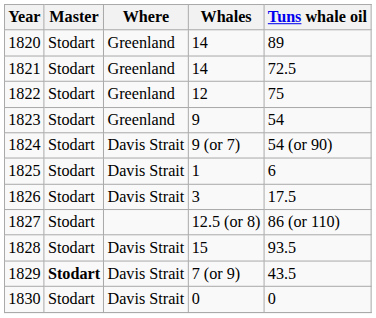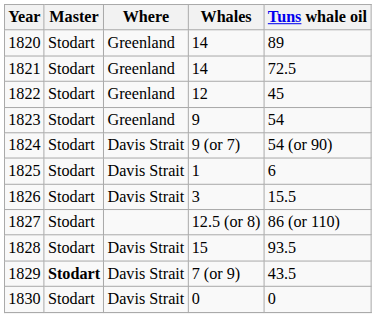 <table class="sortable wikitable">
 <tr>
 <th>Year</th>
 <th>Master</th>
 <th>Where</th>
 <th>Whales</th>
 <th><a href='#'>Tuns</a> whale oil</th>
 </tr>
 <tr>
 <td>1820</td>
 <td>Stodart</td>
 <td>Greenland</td>
 <td>14</td>
 <td>89</td>
 </tr>
 <tr>
 <td>1821</td>
 <td>Stodart</td>
 <td>Greenland</td>
 <td>14</td>
 <td>72.5</td>
 </tr>
 <tr>
 <td>1822</td>
 <td>Stodart</td>
 <td>Greenland</td>
 <td>12</td>
-<td>75</td>
+<td>45</td>
 </tr>
 <tr>
 <td>1823</td>
 <td>Stodart</td>
 <td>Greenland</td>
 <td>9</td>
 <td>54</td>
 </tr>
 <tr>
 <td>1824</td>
 <td>Stodart</td>
 <td>Davis Strait</td>
 <td>9 (or 7)</td>
 <td>54 (or 90)</td>
 </tr>
 <tr>
 <td>1825</td>
 <td>Stodart</td>
 <td>Davis Strait</td>
 <td>1</td>
 <td>6</td>
 </tr>
 <tr>
 <td>1826</td>
 <td>Stodart</td>
 <td>Davis Strait</td>
 <td>3</td>
-<td>17.5</td>
+<td>15.5</td>
 </tr>
 <tr>
 <td>1827</td>
 <td>Stodart</td>
 <td></td>
 <td>12.5 (or 8)</td>
 <td>86 (or 110)</td>
 </tr>
 <tr>
 <td>1828</td>
 <td>Stodart</td>
 <td>Davis Strait</td>
 <td>15</td>
 <td>93.5</td>
 </tr>
 <tr>
 <td>1829</td>
 <td><strong>Stodart</strong></td>
 <td>Davis Strait</td>
 <td>7 (or 9)</td>
 <td>43.5</td>
 </tr>
 <tr>
 <td>1830</td>
 <td>Stodart</td>
 <td>Davis Strait</td>
 <td>0</td>
 <td>0</td>
 </tr>
 <tr>
 </tr>
 </table>
